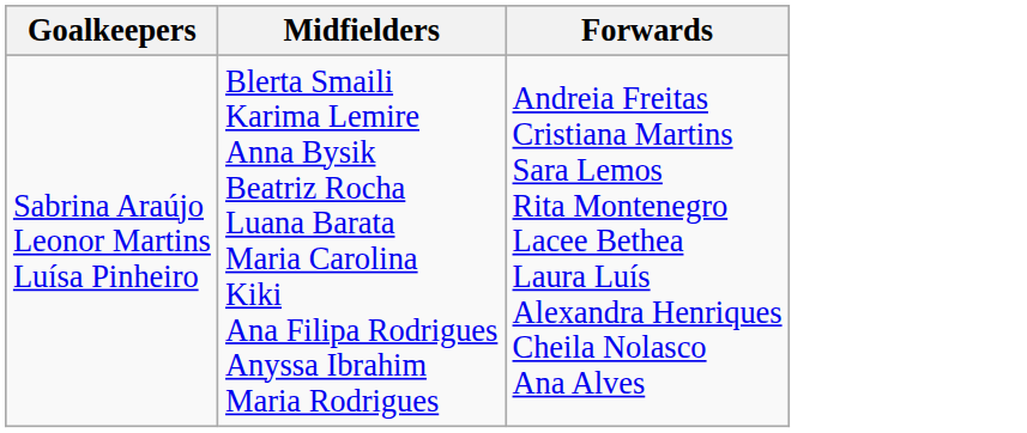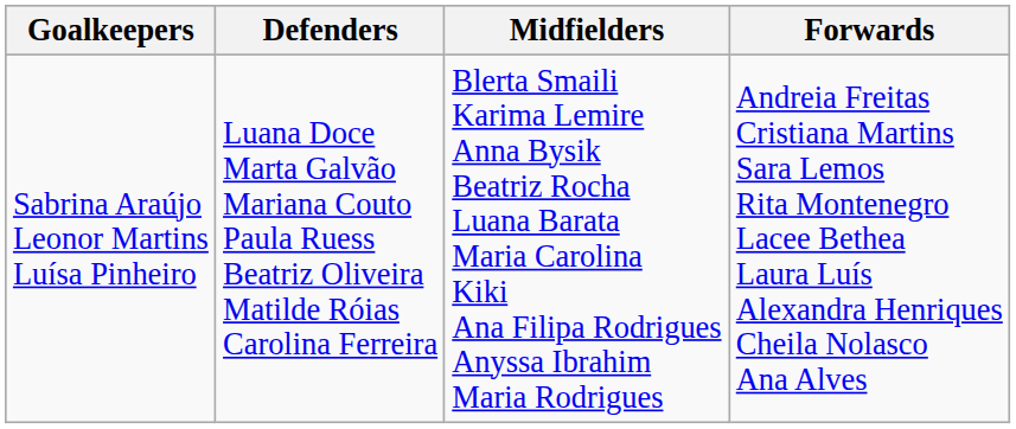 <table class="wikitable">
 <tr>
 <th>Goalkeepers</th>
+<th>Defenders</th>
 <th>Midfielders</th>
 <th>Forwards</th>
 </tr>
 <tr>
 <td> <a href='#'>Sabrina Araújo</a> <br>  <a href='#'>Leonor Martins</a> <br>  <a href='#'>Luísa Pinheiro</a></td>
+<td> <a href='#'>Luana Doce</a> <br>  <a href='#'>Marta Galvão</a> <br>  <a href='#'>Mariana Couto</a> <br>  <a href='#'>Paula Ruess</a> <br>  <a href='#'>Beatriz Oliveira</a> <br>  <a href='#'>Matilde Róias</a> <br>  <a href='#'>Carolina Ferreira</a></td>
 <td> <a href='#'>Blerta Smaili</a> <br>  <a href='#'>Karima Lemire</a> <br>  <a href='#'>Anna Bysik</a> <br>  <a href='#'>Beatriz Rocha</a> <br>  <a href='#'>Luana Barata</a> <br>  <a href='#'>Maria Carolina</a> <br>  <a href='#'> Kiki</a> <br>  <a href='#'>Ana Filipa Rodrigues</a> <br>  <a href='#'>Anyssa Ibrahim</a> <br>  <a href='#'>Maria Rodrigues</a></td>
 <td> <a href='#'>Andreia Freitas</a> <br>  <a href='#'>Cristiana Martins</a> <br>  <a href='#'>Sara Lemos</a> <br>  <a href='#'>Rita Montenegro</a> <br>  <a href='#'>Lacee Bethea</a> <br>  <a href='#'>Laura Luís</a> <br>  <a href='#'>Alexandra Henriques</a> <br>  <a href='#'>Cheila Nolasco</a> <br>  <a href='#'>Ana Alves</a></td>
 </tr>
 </table>
